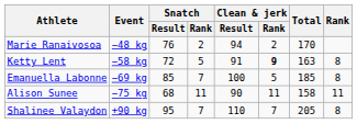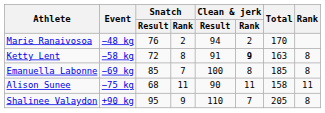 <table class="wikitable" style="font-size:90%">
 <tr>
 <th rowspan=2>Athlete</th>
 <th rowspan=2>Event</th>
 <th colspan="2">Snatch</th>
 <th colspan="2">Clean & jerk</th>
 <th rowspan="2">Total</th>
 <th rowspan="2">Rank</th>
 </tr>
 <tr style="font-size:95%">
 <th>Result</th>
 <th>Rank</th>
 <th>Result</th>
 <th>Rank</th>
 </tr>
 <tr align=center>
 <td align=left><a href='#'>Marie Ranaivosoa</a></td>
 <td align=left><a href='#'>−48 kg</a></td>
 <td>76</td>
 <td>2</td>
 <td>94</td>
 <td>2</td>
 <td>170</td>
 <td></td>
 </tr>
 <tr align=center>
 <td align=left><a href='#'>Ketty Lent</a></td>
 <td align=left><a href='#'>−58 kg</a></td>
 <td>72</td>
-<td>5</td>
+<td>8</td>
 <td>91</td>
 <td><strong>9</strong></td>
 <td>163</td>
 <td>8</td>
 </tr>
 <tr align=center>
 <td align=left><a href='#'>Emanuella Labonne</a></td>
 <td align=left><a href='#'>−69 kg</a></td>
 <td>85</td>
 <td>7</td>
 <td>100</td>
-<td>5</td>
+<td>8</td>
 <td>185</td>
 <td>8</td>
 </tr>
 <tr align=center>
 <td align=left><a href='#'>Alison Sunee</a></td>
 <td align=left><a href='#'>−75 kg</a></td>
 <td>68</td>
 <td>11</td>
 <td>90</td>
 <td>11</td>
 <td>158</td>
 <td>11</td>
 </tr>
 <tr align=center>
 <td align=left><a href='#'>Shalinee Valaydon</a></td>
 <td align=left><a href='#'>+90 kg</a></td>
 <td>95</td>
-<td>7</td>
+<td>9</td>
 <td>110</td>
 <td>7</td>
 <td>205</td>
 <td>8</td>
 </tr>
 </table>
